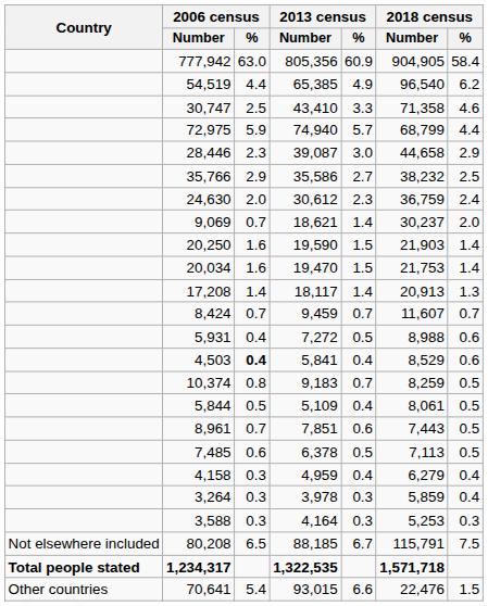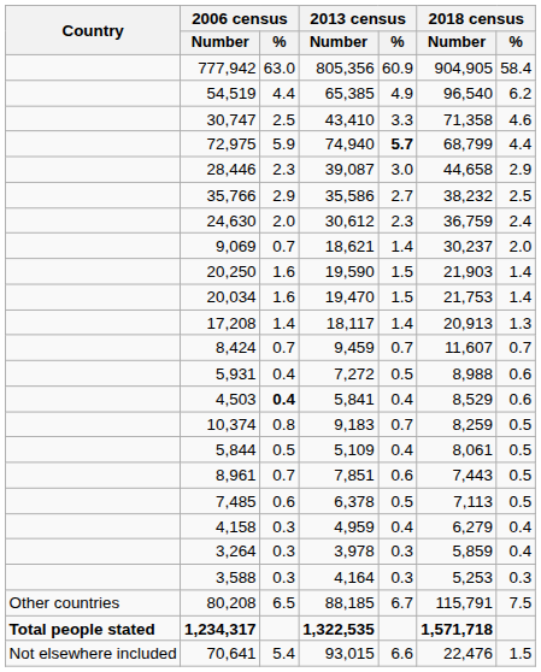 <table class="wikitable sortable" style="font-size:90%; text-align:right;">
 <tr>
 <th rowspan=2>Country</th>
 <th colspan="2">2006 census</th>
 <th colspan=2>2013 census</th>
 <th colspan="2">2018 census</th>
 </tr>
 <tr style="font-size:95%;">
 <th>Number</th>
 <th>%</th>
 <th>Number</th>
 <th>%</th>
 <th>Number</th>
 <th>%</th>
 </tr>
 <tr>
 <td style="text-align:left;"></td>
 <td>777,942</td>
 <td>63.0</td>
 <td>805,356</td>
 <td>60.9</td>
 <td>904,905</td>
 <td>58.4</td>
 </tr>
 <tr>
 <td style="text-align:left;"></td>
 <td>54,519</td>
 <td>4.4</td>
 <td>65,385</td>
 <td>4.9</td>
 <td>96,540</td>
 <td>6.2</td>
 </tr>
 <tr>
 <td style="text-align:left;"></td>
 <td>30,747</td>
 <td>2.5</td>
 <td>43,410</td>
 <td>3.3</td>
 <td>71,358</td>
 <td>4.6</td>
 </tr>
 <tr>
 <td style="text-align:left;"></td>
 <td>72,975</td>
 <td>5.9</td>
 <td>74,940</td>
-<td>5.7</td>
+<td><strong>5.7</strong></td>
 <td>68,799</td>
 <td>4.4</td>
 </tr>
 <tr>
 <td style="text-align:left;"></td>
 <td>28,446</td>
 <td>2.3</td>
 <td>39,087</td>
 <td>3.0</td>
 <td>44,658</td>
 <td>2.9</td>
 </tr>
 <tr>
 <td style="text-align:left;"></td>
 <td>35,766</td>
 <td>2.9</td>
 <td>35,586</td>
 <td>2.7</td>
 <td>38,232</td>
 <td>2.5</td>
 </tr>
 <tr>
 <td style="text-align:left;"></td>
 <td>24,630</td>
 <td>2.0</td>
 <td>30,612</td>
 <td>2.3</td>
 <td>36,759</td>
 <td>2.4</td>
 </tr>
 <tr>
 <td style="text-align:left;"></td>
 <td>9,069</td>
 <td>0.7</td>
 <td>18,621</td>
 <td>1.4</td>
 <td>30,237</td>
 <td>2.0</td>
 </tr>
 <tr>
 <td style="text-align:left;"></td>
 <td>20,250</td>
 <td>1.6</td>
 <td>19,590</td>
 <td>1.5</td>
 <td>21,903</td>
 <td>1.4</td>
 </tr>
 <tr>
 <td style="text-align:left;"></td>
 <td>20,034</td>
 <td>1.6</td>
 <td>19,470</td>
 <td>1.5</td>
 <td>21,753</td>
 <td>1.4</td>
 </tr>
 <tr>
 <td style="text-align:left;"></td>
 <td>17,208</td>
 <td>1.4</td>
 <td>18,117</td>
 <td>1.4</td>
 <td>20,913</td>
 <td>1.3</td>
 </tr>
 <tr>
 <td style="text-align:left;"></td>
 <td>8,424</td>
 <td>0.7</td>
 <td>9,459</td>
 <td>0.7</td>
 <td>11,607</td>
 <td>0.7</td>
 </tr>
 <tr>
 <td style="text-align:left;"></td>
 <td>5,931</td>
 <td>0.4</td>
 <td>7,272</td>
 <td>0.5</td>
 <td>8,988</td>
 <td>0.6</td>
 </tr>
 <tr>
 <td style="text-align:left;"></td>
 <td>4,503</td>
 <td><strong>0.4</strong></td>
 <td>5,841</td>
 <td>0.4</td>
 <td>8,529</td>
 <td>0.6</td>
 </tr>
 <tr>
 <td style="text-align:left;"></td>
 <td>10,374</td>
 <td>0.8</td>
 <td>9,183</td>
 <td>0.7</td>
 <td>8,259</td>
 <td>0.5</td>
 </tr>
 <tr>
 <td style="text-align:left;"></td>
 <td>5,844</td>
 <td>0.5</td>
 <td>5,109</td>
 <td>0.4</td>
 <td>8,061</td>
 <td>0.5</td>
 </tr>
 <tr>
 <td style="text-align:left;"></td>
 <td>8,961</td>
 <td>0.7</td>
 <td>7,851</td>
 <td>0.6</td>
 <td>7,443</td>
 <td>0.5</td>
 </tr>
 <tr>
 <td style="text-align:left;"></td>
 <td>7,485</td>
 <td>0.6</td>
 <td>6,378</td>
 <td>0.5</td>
 <td>7,113</td>
 <td>0.5</td>
 </tr>
 <tr>
 <td style="text-align:left;"></td>
 <td>4,158</td>
 <td>0.3</td>
 <td>4,959</td>
 <td>0.4</td>
 <td>6,279</td>
 <td>0.4</td>
 </tr>
 <tr>
 <td style="text-align:left;"></td>
 <td>3,264</td>
 <td>0.3</td>
 <td>3,978</td>
 <td>0.3</td>
 <td>5,859</td>
 <td>0.4</td>
 </tr>
 <tr>
 <td style="text-align:left;"></td>
 <td>3,588</td>
 <td>0.3</td>
 <td>4,164</td>
 <td>0.3</td>
 <td>5,253</td>
 <td>0.3</td>
 </tr>
 <tr>
-<td style="text-align:left;">Not elsewhere included</td>
+<td style="text-align:left;">Other countries</td>
 <td>80,208</td>
 <td>6.5</td>
 <td>88,185</td>
 <td>6.7</td>
 <td>115,791</td>
 <td>7.5</td>
 </tr>
 <tr>
 <td style="text-align:left;"><strong>Total people stated</strong></td>
 <td><strong>1,234,317</strong></td>
 <td></td>
 <td><strong>1,322,535</strong></td>
 <td></td>
 <td><strong>1,571,718</strong></td>
 <td></td>
 </tr>
 <tr>
-<td style="text-align:left;">Other countries</td>
+<td style="text-align:left;">Not elsewhere included</td>
 <td>70,641</td>
 <td>5.4</td>
 <td>93,015</td>
 <td>6.6</td>
 <td>22,476</td>
 <td>1.5</td>
 </tr>
 </table>
